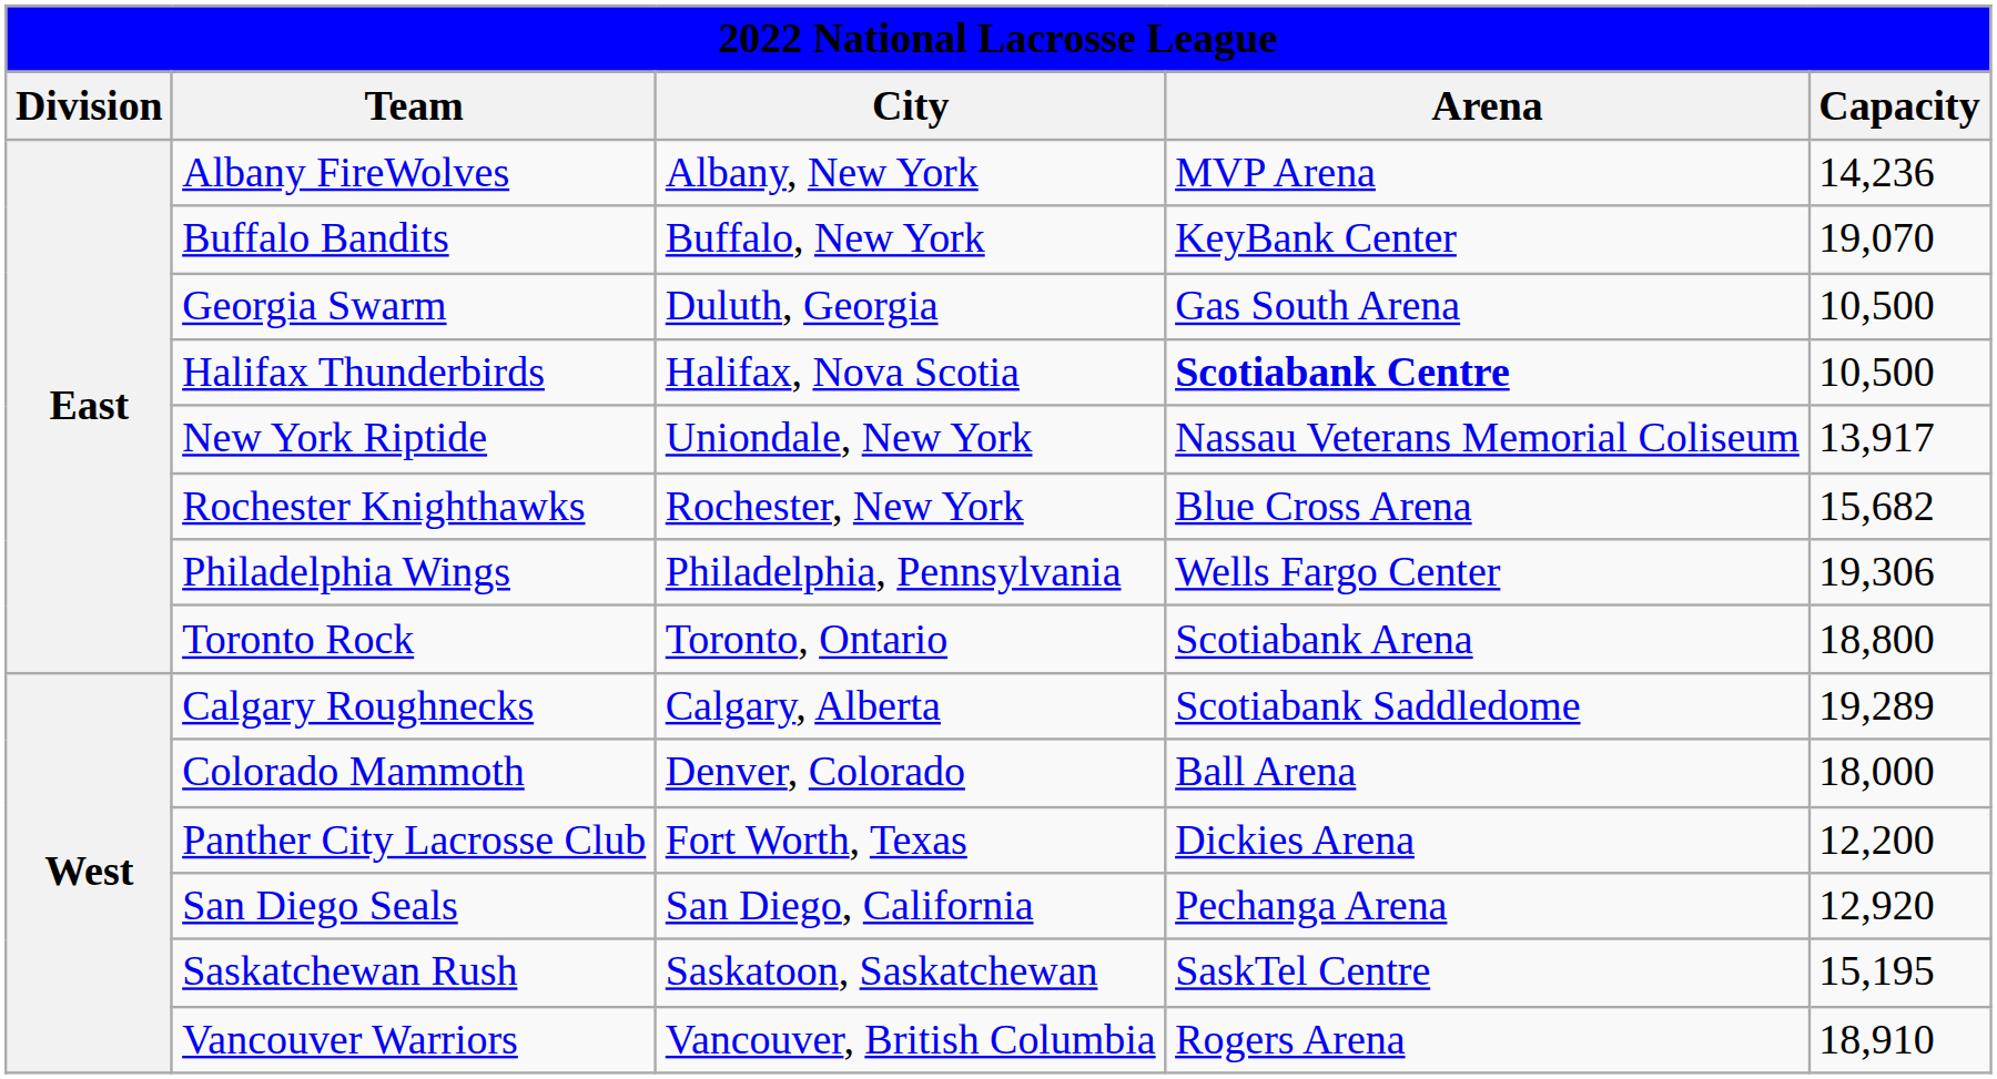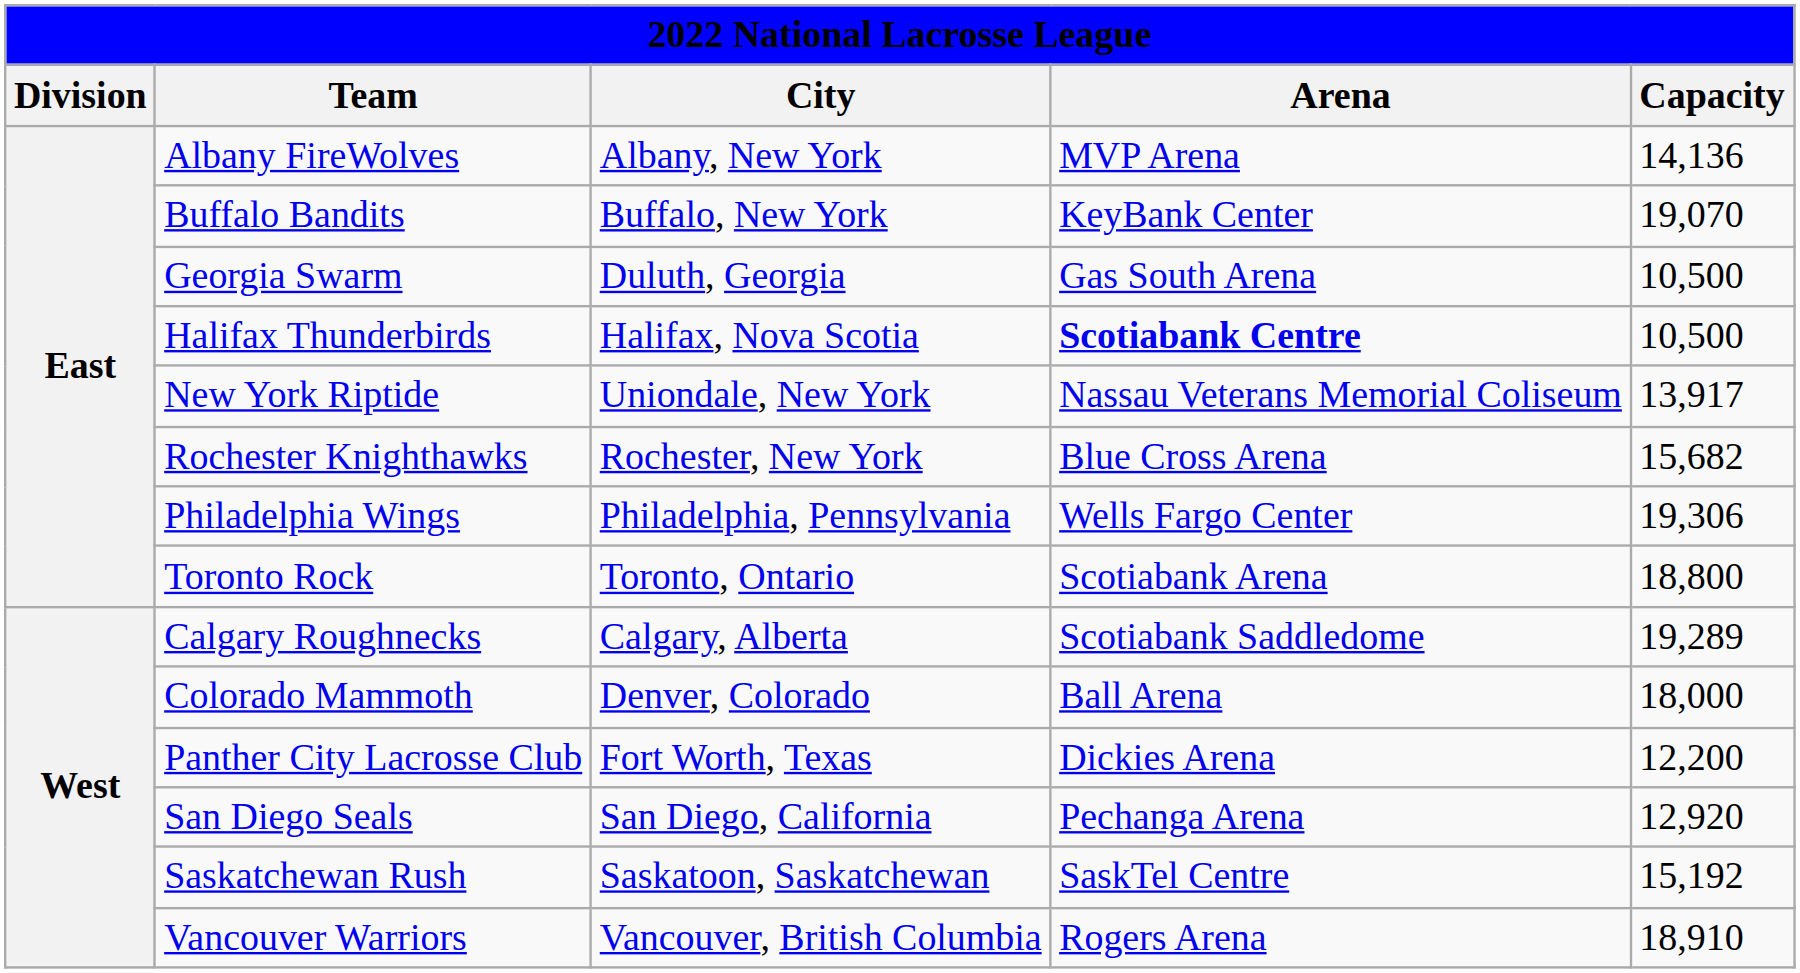 <table class="wikitable" style="width:auto">
 <tr>
 <td bgcolor="#0000FF" align="center" colspan="6"><strong><span>2022 National Lacrosse League</span></strong></td>
 </tr>
 <tr>
 <th>Division</th>
 <th>Team</th>
 <th>City</th>
 <th>Arena</th>
 <th>Capacity</th>
 </tr>
 <tr>
 <th rowspan="8">East</th>
 <td><a href='#'>Albany FireWolves</a></td>
 <td><a href='#'>Albany</a>, <a href='#'>New York</a></td>
 <td><a href='#'>MVP Arena</a></td>
-<td>14,236</td>
+<td>14,136</td>
 </tr>
 <tr>
 <td><a href='#'>Buffalo Bandits</a></td>
 <td><a href='#'>Buffalo</a>, <a href='#'>New York</a></td>
 <td><a href='#'>KeyBank Center</a></td>
 <td>19,070</td>
 </tr>
 <tr>
 <td><a href='#'>Georgia Swarm</a></td>
 <td><a href='#'>Duluth</a>, <a href='#'>Georgia</a></td>
 <td><a href='#'>Gas South Arena</a></td>
 <td>10,500</td>
 </tr>
 <tr>
 <td><a href='#'>Halifax Thunderbirds</a></td>
 <td><a href='#'>Halifax</a>, <a href='#'>Nova Scotia</a></td>
 <td><strong><a href='#'>Scotiabank Centre</a></strong></td>
 <td>10,500</td>
 </tr>
 <tr>
 <td><a href='#'>New York Riptide</a></td>
 <td><a href='#'>Uniondale</a>, <a href='#'>New York</a></td>
 <td><a href='#'>Nassau Veterans Memorial Coliseum</a></td>
 <td>13,917</td>
 </tr>
 <tr>
 <td><a href='#'>Rochester Knighthawks</a></td>
 <td><a href='#'>Rochester</a>, <a href='#'>New York</a></td>
 <td><a href='#'>Blue Cross Arena</a></td>
 <td>15,682</td>
 </tr>
 <tr>
 <td><a href='#'>Philadelphia Wings</a></td>
 <td><a href='#'>Philadelphia</a>, <a href='#'>Pennsylvania</a></td>
 <td><a href='#'>Wells Fargo Center</a></td>
 <td>19,306</td>
 </tr>
 <tr>
 <td><a href='#'>Toronto Rock</a></td>
 <td><a href='#'>Toronto</a>, <a href='#'>Ontario</a></td>
 <td><a href='#'>Scotiabank Arena</a></td>
 <td>18,800</td>
 </tr>
 <tr>
 <th rowspan="6">West</th>
 <td><a href='#'>Calgary Roughnecks</a></td>
 <td><a href='#'>Calgary</a>, <a href='#'>Alberta</a></td>
 <td><a href='#'>Scotiabank Saddledome</a></td>
 <td>19,289</td>
 </tr>
 <tr>
 <td><a href='#'>Colorado Mammoth</a></td>
 <td><a href='#'>Denver</a>, <a href='#'>Colorado</a></td>
 <td><a href='#'>Ball Arena</a></td>
 <td>18,000</td>
 </tr>
 <tr>
 <td><a href='#'>Panther City Lacrosse Club</a></td>
 <td><a href='#'>Fort Worth</a>, <a href='#'>Texas</a></td>
 <td><a href='#'>Dickies Arena</a></td>
 <td>12,200</td>
 </tr>
 <tr>
 <td><a href='#'>San Diego Seals</a></td>
 <td><a href='#'>San Diego</a>, <a href='#'>California</a></td>
 <td><a href='#'>Pechanga Arena</a></td>
 <td>12,920</td>
 </tr>
 <tr>
 <td><a href='#'>Saskatchewan Rush</a></td>
 <td><a href='#'>Saskatoon</a>, <a href='#'>Saskatchewan</a></td>
 <td><a href='#'>SaskTel Centre</a></td>
-<td>15,195</td>
+<td>15,192</td>
 </tr>
 <tr>
 <td><a href='#'>Vancouver Warriors</a></td>
 <td><a href='#'>Vancouver</a>, <a href='#'>British Columbia</a></td>
 <td><a href='#'>Rogers Arena</a></td>
 <td>18,910</td>
 </tr>
 </table>
